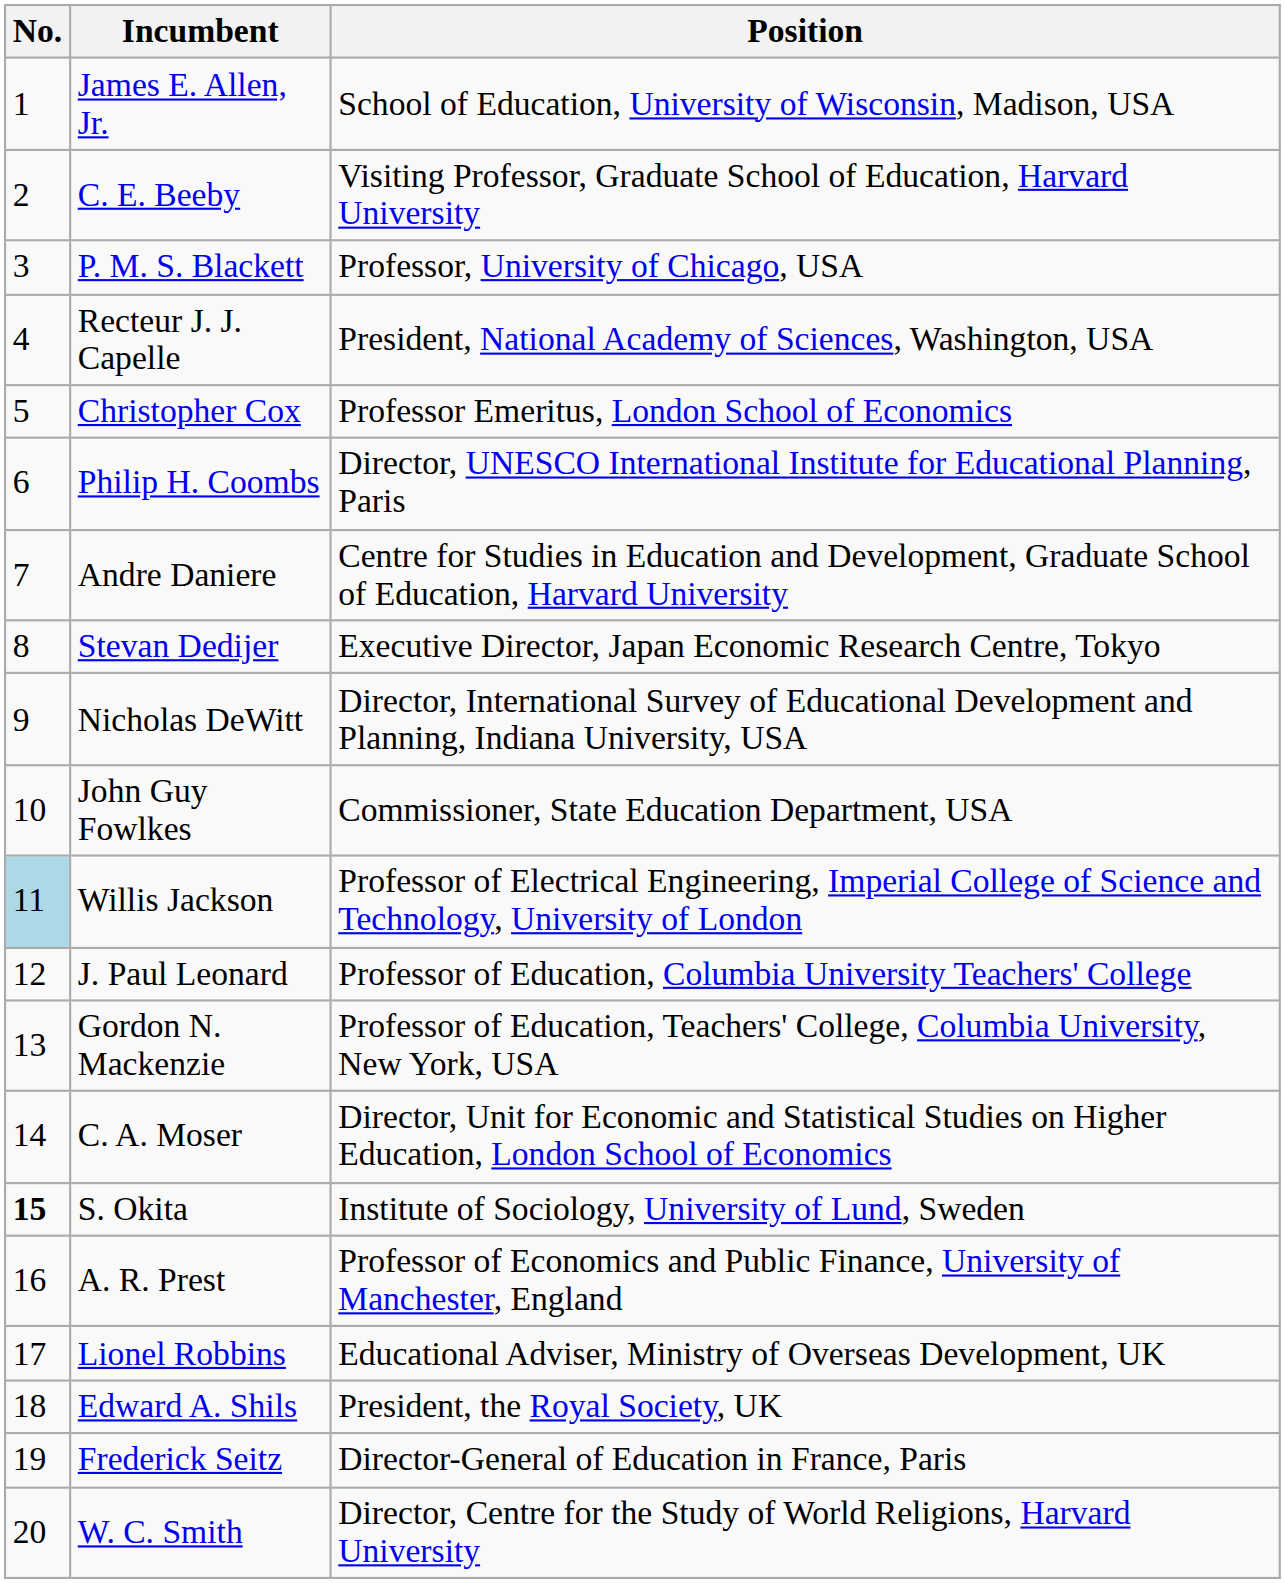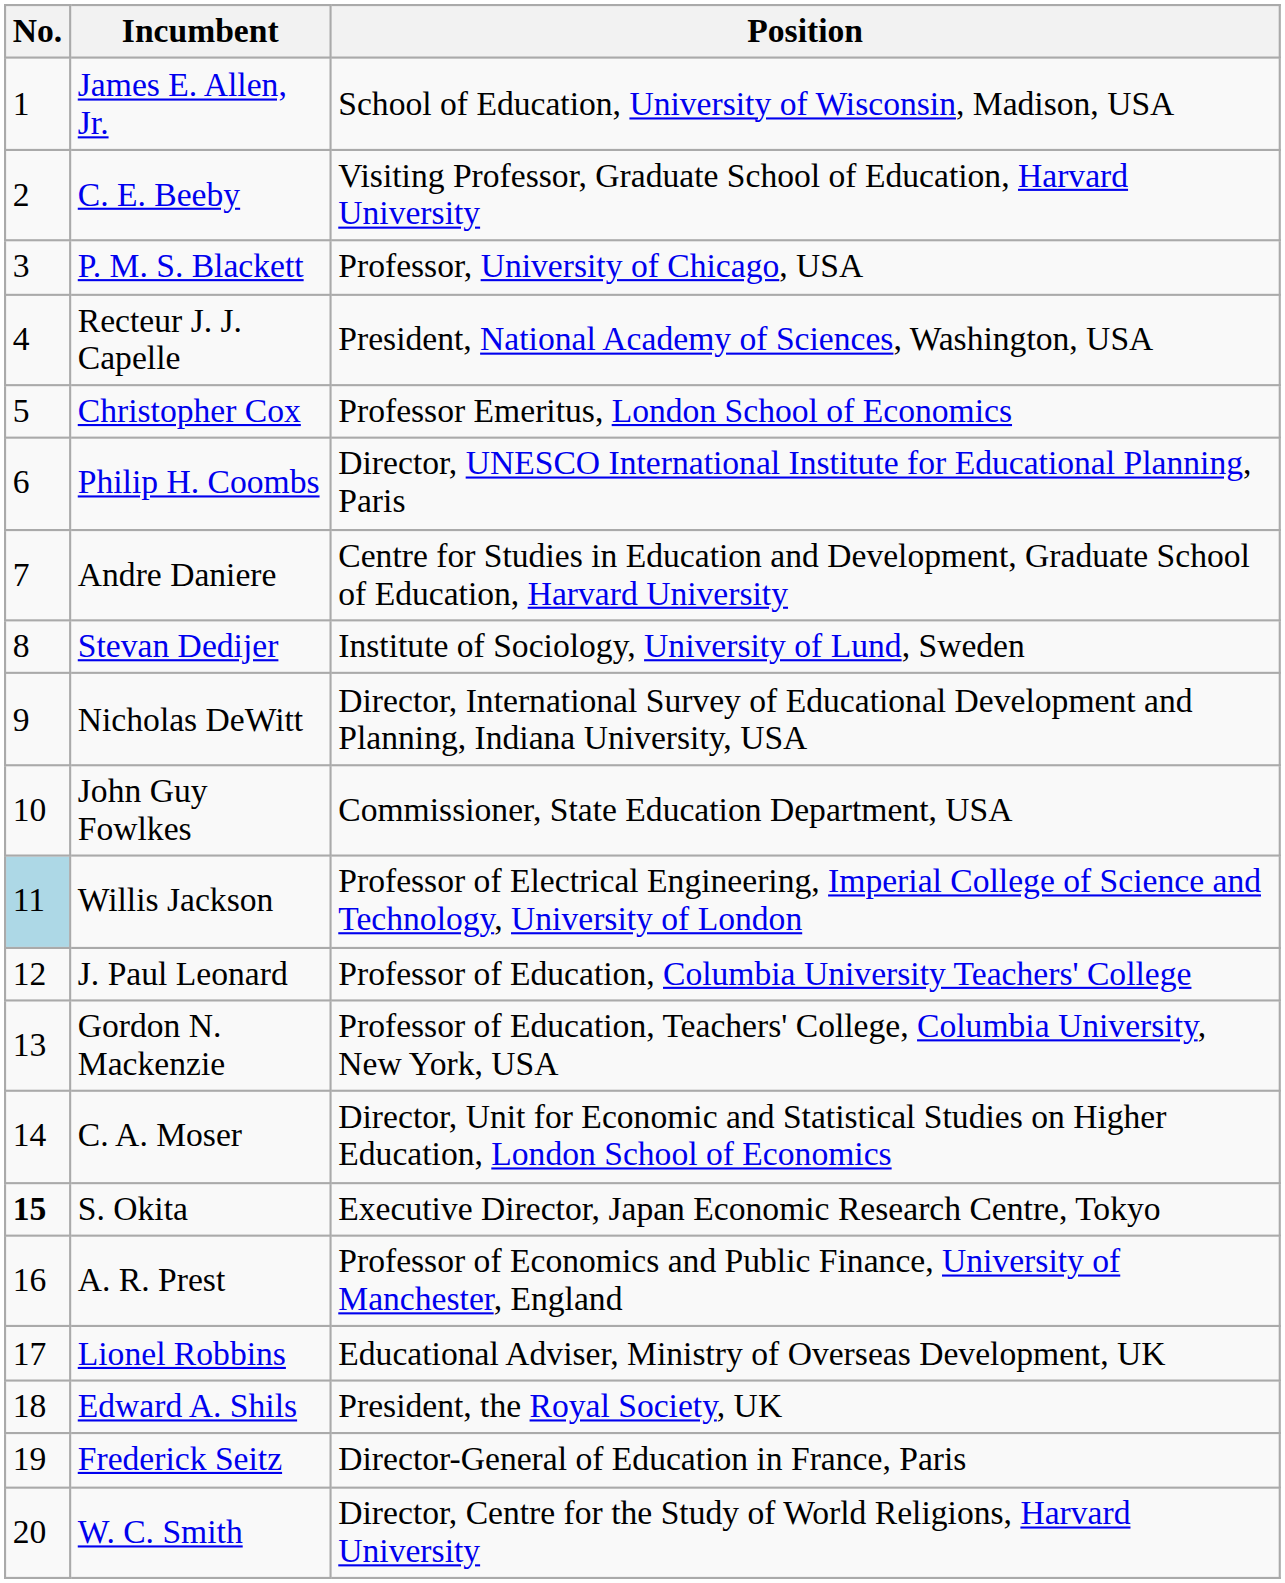 <table class="wikitable sortable">
 <tr style="text-align: left; background:#f0f0f0;">
 <th>No.</th>
 <th>Incumbent</th>
 <th>Position</th>
 </tr>
 <tr>
 <td>1</td>
 <td><a href='#'>James E. Allen, Jr.</a></td>
 <td>School of Education, <a href='#'>University of Wisconsin</a>, Madison, USA</td>
 </tr>
 <tr>
 <td>2</td>
 <td><a href='#'>C. E. Beeby</a></td>
 <td>Visiting Professor, Graduate School of Education, <a href='#'>Harvard University</a></td>
 </tr>
 <tr>
 <td>3</td>
 <td><a href='#'>P. M. S. Blackett</a></td>
 <td>Professor, <a href='#'>University of Chicago</a>, USA</td>
 </tr>
 <tr>
 <td>4</td>
 <td>Recteur J. J. Capelle</td>
 <td>President, <a href='#'>National Academy of Sciences</a>, Washington, USA</td>
 </tr>
 <tr>
 <td>5</td>
 <td><a href='#'>Christopher Cox</a></td>
 <td>Professor Emeritus, <a href='#'>London School of Economics</a></td>
 </tr>
 <tr>
 <td>6</td>
 <td><a href='#'>Philip H. Coombs</a></td>
 <td>Director, <a href='#'>UNESCO International Institute for Educational Planning</a>, Paris</td>
 </tr>
 <tr>
 <td>7</td>
 <td>Andre Daniere</td>
 <td>Centre for Studies in Education and Development, Graduate School of Education, <a href='#'>Harvard University</a></td>
 </tr>
 <tr>
 <td>8</td>
 <td><a href='#'>Stevan Dedijer</a></td>
-<td>Executive Director, Japan Economic Research Centre, Tokyo</td>
+<td>Institute of Sociology, <a href='#'>University of Lund</a>, Sweden</td>
 </tr>
 <tr>
 <td>9</td>
 <td>Nicholas DeWitt</td>
 <td>Director, International Survey of Educational Development and Planning, Indiana University, USA</td>
 </tr>
 <tr>
 <td>10</td>
 <td>John Guy Fowlkes</td>
 <td>Commissioner, State Education Department, USA</td>
 </tr>
 <tr>
 <td style="background: lightblue;">11</td>
 <td>Willis Jackson</td>
 <td>Professor of Electrical Engineering, <a href='#'>Imperial College of Science and Technology</a>, <a href='#'>University of London</a></td>
 </tr>
 <tr>
 <td>12</td>
 <td>J. Paul Leonard</td>
 <td>Professor of Education, <a href='#'>Columbia University Teachers' College</a></td>
 </tr>
 <tr>
 <td>13</td>
 <td>Gordon N. Mackenzie</td>
 <td>Professor of Education, Teachers' College, <a href='#'>Columbia University</a>, New York, USA</td>
 </tr>
 <tr>
 <td>14</td>
 <td>C. A. Moser</td>
 <td>Director, Unit for Economic and Statistical Studies on Higher Education, <a href='#'>London School of Economics</a></td>
 </tr>
 <tr>
 <td><strong>15</strong></td>
 <td>S. Okita</td>
-<td>Institute of Sociology, <a href='#'>University of Lund</a>, Sweden</td>
+<td>Executive Director, Japan Economic Research Centre, Tokyo</td>
 </tr>
 <tr>
 <td>16</td>
 <td>A. R. Prest</td>
 <td>Professor of Economics and Public Finance, <a href='#'>University of Manchester</a>, England</td>
 </tr>
 <tr>
 <td>17</td>
 <td><a href='#'>Lionel Robbins</a></td>
 <td>Educational Adviser, Ministry of Overseas Development, UK</td>
 </tr>
 <tr>
 <td>18</td>
 <td><a href='#'>Edward A. Shils</a></td>
 <td>President, the <a href='#'>Royal Society</a>, UK</td>
 </tr>
 <tr>
 <td>19</td>
 <td><a href='#'>Frederick Seitz</a></td>
 <td>Director-General of Education in France, Paris</td>
 </tr>
 <tr>
 <td>20</td>
 <td><a href='#'>W. C. Smith</a></td>
 <td>Director, Centre for the Study of World Religions, <a href='#'>Harvard University</a></td>
 </tr>
 </table>
